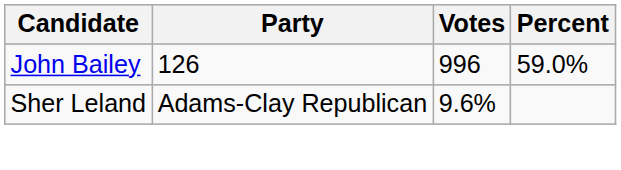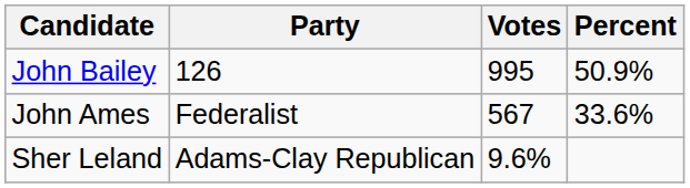 <table class=wikitable>
 <tr>
 <th>Candidate</th>
 <th>Party</th>
 <th>Votes</th>
 <th>Percent</th>
 </tr>
 <tr>
 <td><a href='#'>John Bailey</a></td>
 <td>126</td>
-<td>996</td>
-<td>59.0%</td>
+<td>995</td>
+<td>50.9%</td>
+</tr>
+<tr>
+<td>John Ames</td>
+<td>Federalist</td>
+<td>567</td>
+<td>33.6%</td>
 </tr>
 <tr>
 <td>Sher Leland</td>
 <td>Adams-Clay Republican</td>
 <td>9.6%</td>
 </tr>
 </table>
